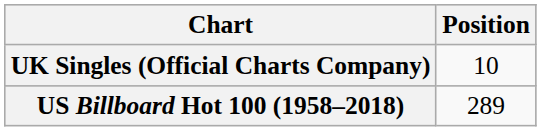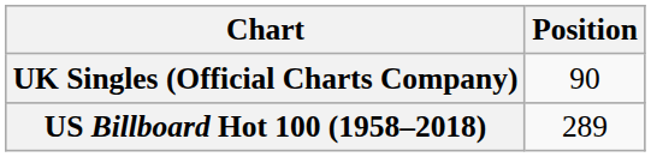 <table class="wikitable plainrowheaders">
 <tr>
 <th scope="col">Chart</th>
 <th scope="col">Position</th>
 </tr>
 <tr>
 <th scope="row">UK Singles (Official Charts Company)</th>
-<td align="center">10</td>
+<td align="center">90</td>
 </tr>
 <tr>
 <th scope="row">US <em>Billboard</em> Hot 100 (1958–2018)</th>
 <td style="text-align:center;">289</td>
 </tr>
 </table>
